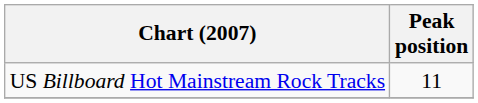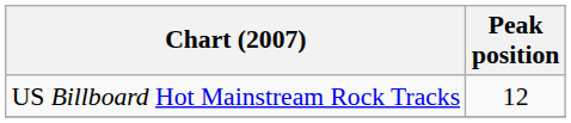 <table class="wikitable">
 <tr>
 <th>Chart (2007)</th>
 <th>Peak<br>position</th>
 </tr>
 <tr>
 <td>US <em>Billboard</em> <a href='#'>Hot Mainstream Rock Tracks</a></td>
-<td align="center">11</td>
+<td align="center">12</td>
 </tr>
 <tr>
 </tr>
 </table>
